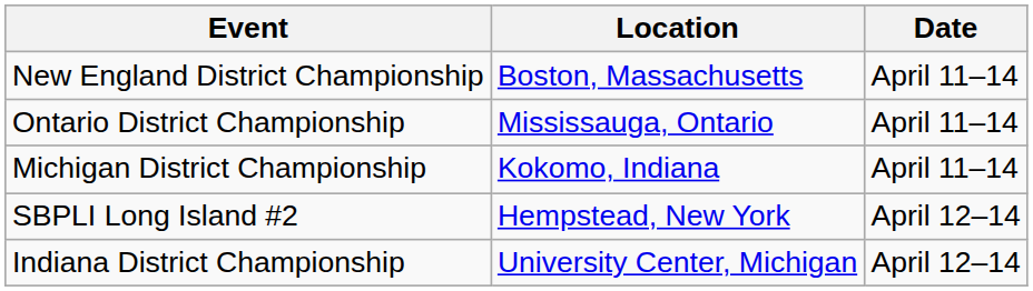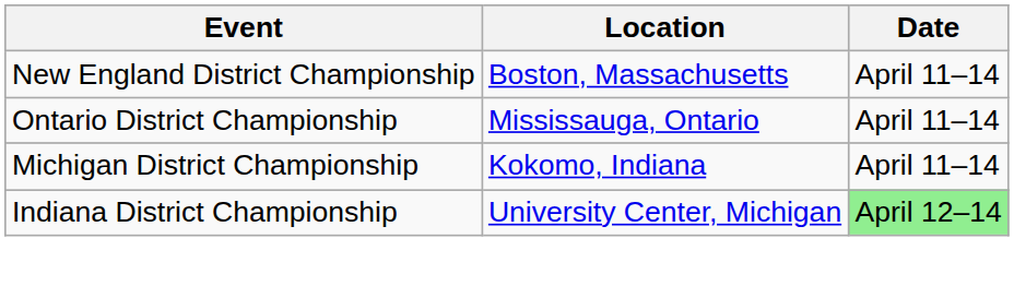 <table class="wikitable">
 <tr>
 <th>Event</th>
 <th>Location</th>
 <th>Date</th>
 </tr>
 <tr>
 <td>New England District Championship</td>
 <td><a href='#'>Boston, Massachusetts</a></td>
 <td>April 11–14</td>
 </tr>
 <tr>
 <td>Ontario District Championship</td>
 <td><a href='#'>Mississauga, Ontario</a></td>
 <td>April 11–14</td>
 </tr>
 <tr>
 <td>Michigan District Championship</td>
 <td><a href='#'>Kokomo, Indiana</a></td>
 <td>April 11–14</td>
 </tr>
 <tr>
-<td>SBPLI Long Island #2</td>
-<td><a href='#'>Hempstead, New York</a></td>
-<td>April 12–14</td>
-</tr>
-<tr>
 <td>Indiana District Championship</td>
 <td><a href='#'>University Center, Michigan</a></td>
-<td>April 12–14</td>
+<td style="background: lightgreen;">April 12–14</td>
 </tr>
 </table>
